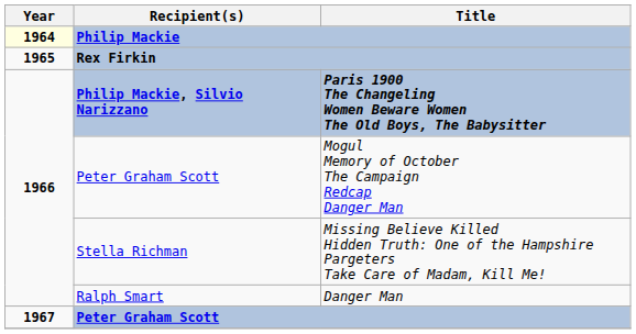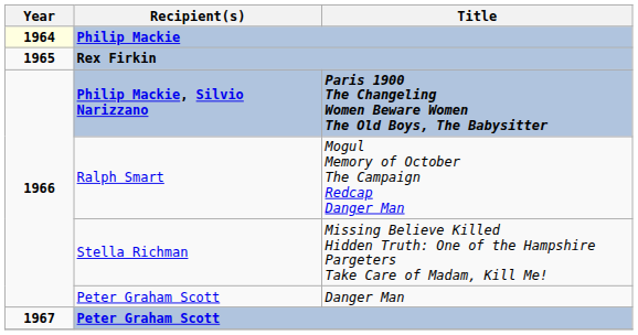 <table class="wikitable" width="70%">
 <tr>
 <th width=5%>Year</th>
 <th width=20%><strong>Recipient(s)</strong></th>
 <th width=25%><strong>Title</strong></th>
 </tr>
 <tr>
 <td style="background: lightyellow; text-align:center;"><strong>1964</strong></td>
 <td colspan="2" style="background:#B0C4DE;"><strong><a href='#'>Philip Mackie</a></strong></td>
 </tr>
 <tr>
 <td style="text-align:center;"><strong>1965</strong></td>
 <td colspan="2" style="background:#B0C4DE;"><strong>Rex Firkin</strong></td>
 </tr>
 <tr>
 <td rowspan="4" style="text-align:center;"><strong>1966</strong></td>
 <td style="background:#B0C4DE;"><strong><a href='#'>Philip Mackie</a>, <a href='#'>Silvio Narizzano</a></strong></td>
 <td style="background:#B0C4DE;"><strong><em>Paris 1900<br>The Changeling<br>Women Beware Women<br>The Old Boys, The Babysitter</em></strong></td>
 </tr>
 <tr>
-<td><a href='#'>Peter Graham Scott</a></td>
+<td><a href='#'>Ralph Smart</a></td>
 <td><em>Mogul<br>Memory of October<br>The Campaign<br><a href='#'>Redcap</a><br><a href='#'>Danger Man</a></em></td>
 </tr>
 <tr>
 <td><a href='#'>Stella Richman</a></td>
 <td><em>Missing Believe Killed<br>Hidden Truth: One of the Hampshire Pargeters<br>Take Care of Madam, Kill Me!</em></td>
 </tr>
 <tr>
-<td><a href='#'>Ralph Smart</a></td>
+<td><a href='#'>Peter Graham Scott</a></td>
 <td><em>Danger Man</em></td>
 </tr>
 <tr>
 <td style="text-align:center;"><strong>1967</strong></td>
 <td colspan="2" style="background:#B0C4DE;"><strong><a href='#'>Peter Graham Scott</a></strong></td>
 </tr>
 <tr>
 </tr>
 </table>
